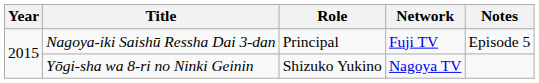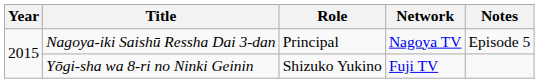 <table class="wikitable">
 <tr>
 <th>Year</th>
 <th>Title</th>
 <th>Role</th>
 <th>Network</th>
 <th>Notes</th>
 </tr>
 <tr>
 <td rowspan="2">2015</td>
 <td><em>Nagoya-iki Saishū Ressha Dai 3-dan</em></td>
 <td>Principal</td>
-<td><a href='#'>Fuji TV</a></td>
+<td><a href='#'>Nagoya TV</a></td>
 <td>Episode 5</td>
 </tr>
 <tr>
 <td><em>Yōgi-sha wa 8-ri no Ninki Geinin</em></td>
 <td>Shizuko Yukino</td>
-<td><a href='#'>Nagoya TV</a></td>
+<td><a href='#'>Fuji TV</a></td>
 <td></td>
 </tr>
 </table>
